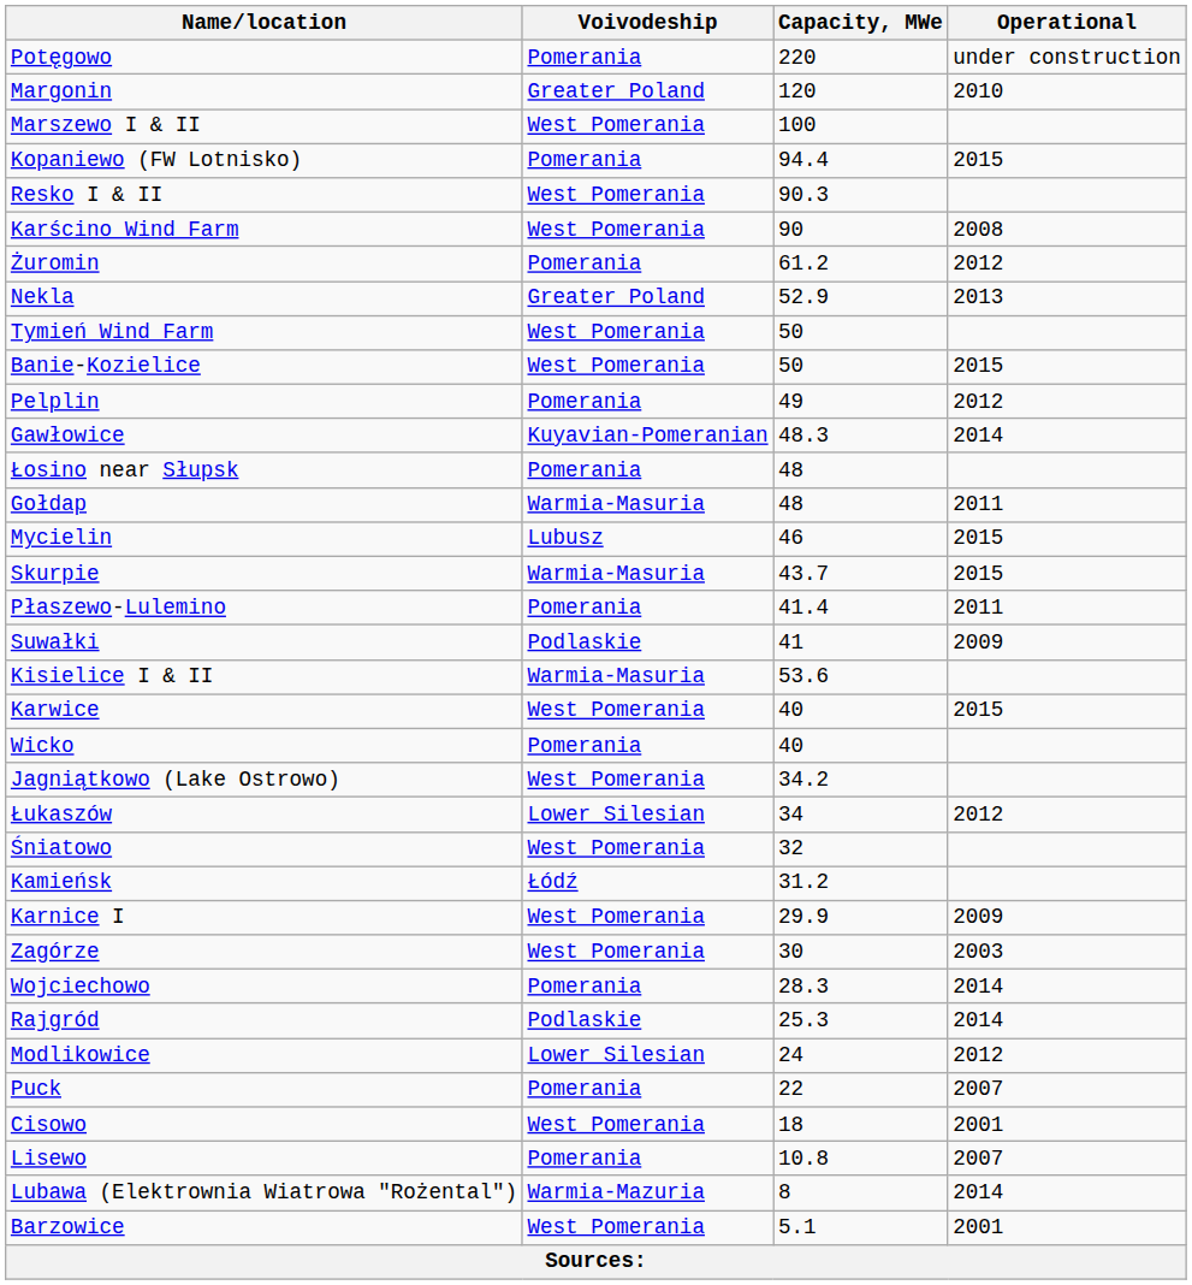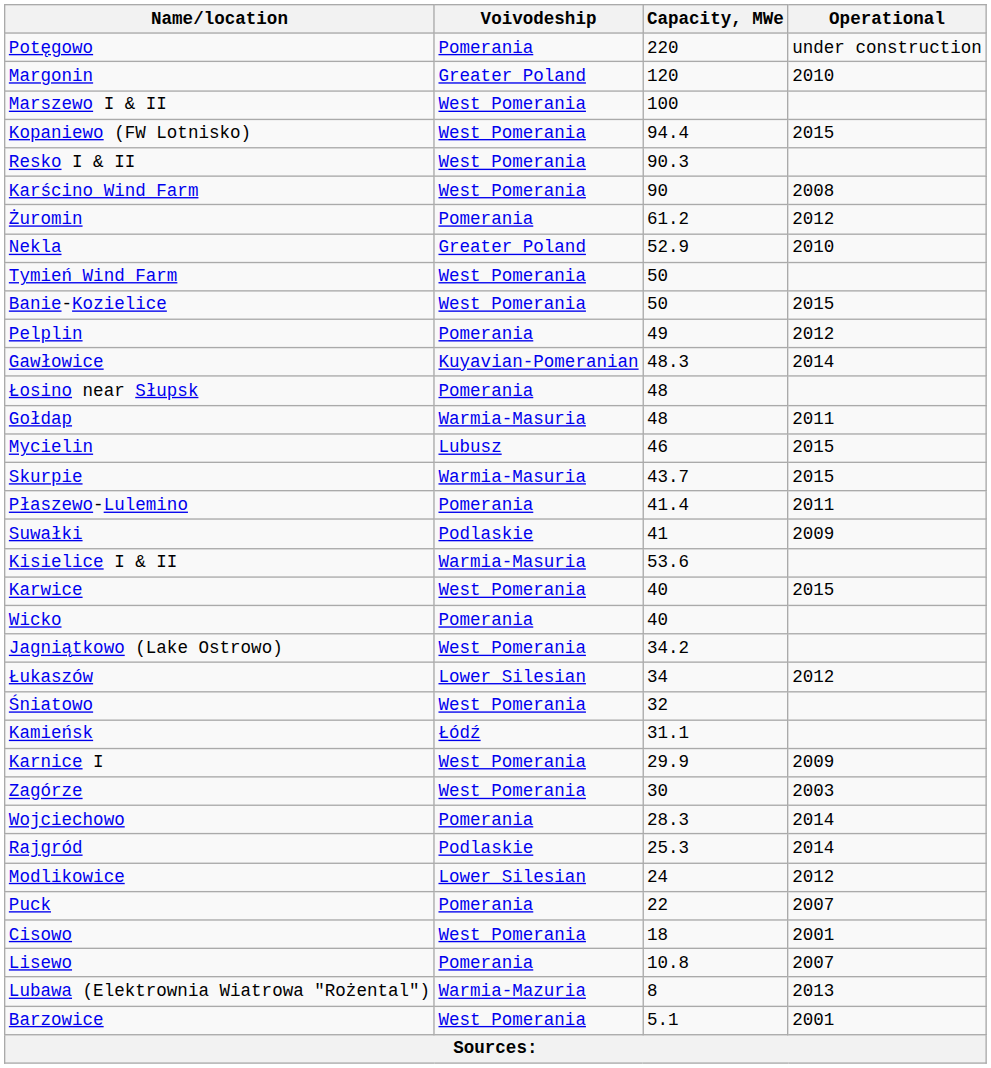 <table class="wikitable sortable">
 <tr>
 <th>Name/location</th>
 <th>Voivodeship</th>
 <th>Capacity, MWe</th>
 <th>Operational</th>
 </tr>
 <tr>
 <td><a href='#'>Potęgowo</a></td>
 <td><a href='#'>Pomerania</a></td>
 <td>220</td>
 <td>under construction</td>
 </tr>
 <tr>
 <td><a href='#'>Margonin</a></td>
 <td><a href='#'>Greater Poland</a></td>
 <td>120</td>
 <td>2010</td>
 </tr>
 <tr>
 <td><a href='#'>Marszewo</a> I & II</td>
 <td><a href='#'>West Pomerania</a></td>
 <td>100</td>
 <td></td>
 </tr>
 <tr>
 <td><a href='#'>Kopaniewo</a> (FW Lotnisko)</td>
-<td><a href='#'>Pomerania</a></td>
+<td><a href='#'>West Pomerania</a></td>
 <td>94.4</td>
 <td>2015</td>
 </tr>
 <tr>
 <td><a href='#'>Resko</a> I & II</td>
 <td><a href='#'>West Pomerania</a></td>
 <td>90.3</td>
 </tr>
 <tr>
 <td><a href='#'>Karścino Wind Farm</a></td>
 <td><a href='#'>West Pomerania</a></td>
 <td>90</td>
 <td>2008</td>
 </tr>
 <tr>
 <td><a href='#'>Żuromin</a></td>
 <td><a href='#'>Pomerania</a></td>
 <td>61.2</td>
 <td>2012</td>
 </tr>
 <tr>
 <td><a href='#'>Nekla</a></td>
 <td><a href='#'>Greater Poland</a></td>
 <td>52.9</td>
-<td>2013</td>
+<td>2010</td>
 </tr>
 <tr>
 <td><a href='#'>Tymień Wind Farm</a></td>
 <td><a href='#'>West Pomerania</a></td>
 <td>50</td>
 </tr>
 <tr>
 <td><a href='#'>Banie</a>-<a href='#'>Kozielice</a></td>
 <td><a href='#'>West Pomerania</a></td>
 <td>50</td>
 <td>2015</td>
 </tr>
 <tr>
 <td><a href='#'>Pelplin</a></td>
 <td><a href='#'>Pomerania</a></td>
 <td>49</td>
 <td>2012</td>
 </tr>
 <tr>
 <td><a href='#'>Gawłowice</a></td>
 <td><a href='#'>Kuyavian-Pomeranian</a></td>
 <td>48.3</td>
 <td>2014</td>
 </tr>
 <tr>
 <td><a href='#'>Łosino</a> near <a href='#'>Słupsk</a></td>
 <td><a href='#'>Pomerania</a></td>
 <td>48</td>
 </tr>
 <tr>
 <td><a href='#'>Gołdap</a></td>
 <td><a href='#'>Warmia-Masuria</a></td>
 <td>48</td>
 <td>2011</td>
 </tr>
 <tr>
 <td><a href='#'>Mycielin</a></td>
 <td><a href='#'>Lubusz</a></td>
 <td>46</td>
 <td>2015</td>
 </tr>
 <tr>
 <td><a href='#'>Skurpie</a></td>
 <td><a href='#'>Warmia-Masuria</a></td>
 <td>43.7</td>
 <td>2015</td>
 </tr>
 <tr>
 <td><a href='#'>Płaszewo</a>-<a href='#'>Lulemino</a></td>
 <td><a href='#'>Pomerania</a></td>
 <td>41.4</td>
 <td>2011</td>
 </tr>
 <tr>
 <td><a href='#'>Suwałki</a></td>
 <td><a href='#'>Podlaskie</a></td>
 <td>41</td>
 <td>2009</td>
 </tr>
 <tr>
 <td><a href='#'>Kisielice</a> I & II</td>
 <td><a href='#'>Warmia-Masuria</a></td>
 <td>53.6</td>
 </tr>
 <tr>
 <td><a href='#'>Karwice</a></td>
 <td><a href='#'>West Pomerania</a></td>
 <td>40</td>
 <td>2015</td>
 </tr>
 <tr>
 <td><a href='#'>Wicko</a></td>
 <td><a href='#'>Pomerania</a></td>
 <td>40</td>
 <td></td>
 </tr>
 <tr>
 <td><a href='#'>Jagniątkowo</a> (Lake Ostrowo)</td>
 <td><a href='#'>West Pomerania</a></td>
 <td>34.2</td>
 <td></td>
 </tr>
 <tr>
 <td><a href='#'>Łukaszów</a></td>
 <td><a href='#'>Lower Silesian</a></td>
 <td>34</td>
 <td>2012</td>
 </tr>
 <tr>
 <td><a href='#'>Śniatowo</a></td>
 <td><a href='#'>West Pomerania</a></td>
 <td>32</td>
 <td></td>
 </tr>
 <tr>
 <td><a href='#'>Kamieńsk</a></td>
 <td><a href='#'>Łódź</a></td>
-<td>31.2</td>
+<td>31.1</td>
 <td></td>
 </tr>
 <tr>
 <td><a href='#'>Karnice</a> I</td>
 <td><a href='#'>West Pomerania</a></td>
 <td>29.9</td>
 <td>2009</td>
 </tr>
 <tr>
 <td><a href='#'>Zagórze</a></td>
 <td><a href='#'>West Pomerania</a></td>
 <td>30</td>
 <td>2003</td>
 </tr>
 <tr>
 <td><a href='#'>Wojciechowo</a></td>
 <td><a href='#'>Pomerania</a></td>
 <td>28.3</td>
 <td>2014</td>
 </tr>
 <tr>
 <td><a href='#'>Rajgród</a></td>
 <td><a href='#'>Podlaskie</a></td>
 <td>25.3</td>
 <td>2014</td>
 </tr>
 <tr>
 <td><a href='#'>Modlikowice</a></td>
 <td><a href='#'>Lower Silesian</a></td>
 <td>24</td>
 <td>2012</td>
 </tr>
 <tr>
 <td><a href='#'>Puck</a></td>
 <td><a href='#'>Pomerania</a></td>
 <td>22</td>
 <td>2007</td>
 </tr>
 <tr>
 <td><a href='#'>Cisowo</a></td>
 <td><a href='#'>West Pomerania</a></td>
 <td>18</td>
 <td>2001</td>
 </tr>
 <tr>
 <td><a href='#'>Lisewo</a></td>
 <td><a href='#'>Pomerania</a></td>
 <td>10.8</td>
 <td>2007</td>
 </tr>
 <tr>
 <td><a href='#'>Lubawa</a> (Elektrownia Wiatrowa "Rożental")</td>
 <td><a href='#'>Warmia-Mazuria</a></td>
 <td>8</td>
-<td>2014</td>
+<td>2013</td>
 </tr>
 <tr>
 <td><a href='#'>Barzowice</a></td>
 <td><a href='#'>West Pomerania</a></td>
 <td>5.1</td>
 <td>2001</td>
 </tr>
 <tr>
 <th colspan="4">Sources:</th>
 </tr>
 </table>
